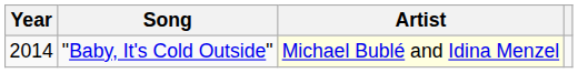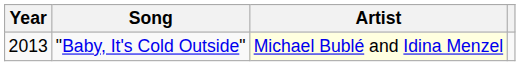 <table class="wikitable">
 <tr>
 <th scope="col">Year</th>
 <th scope="col">Song</th>
 <th scope="col" class="unsortable">Artist</th>
 <th scope="col" class="unsortable"></th>
 </tr>
 <tr>
-<td>2014</td>
+<td>2013</td>
 <td>"<a href='#'>Baby, It's Cold Outside</a>"</td>
 <td style="background: lightyellow;"><a href='#'>Michael Bublé</a> and <a href='#'>Idina Menzel</a></td>
 <td style="text-align:center"></td>
 </tr>
 </table>
